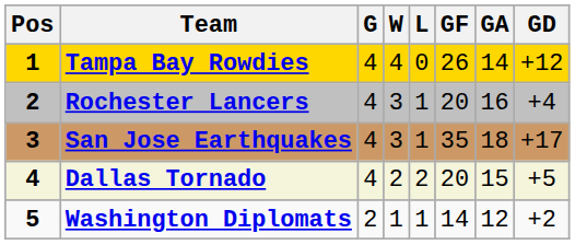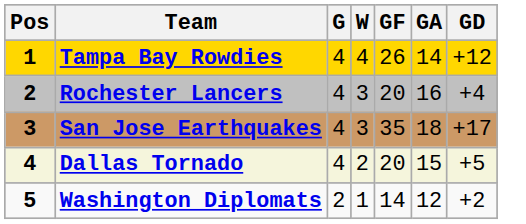 <table class="wikitable sortable">
 <tr>
 <th>Pos</th>
 <th>Team</th>
 <th>G</th>
 <th>W</th>
-<th>L</th>
 <th>GF</th>
 <th>GA</th>
 <th>GD</th>
 </tr>
 <tr style="background:gold;">
 <td align=center><strong>1</strong></td>
 <td><strong><a href='#'>Tampa Bay Rowdies</a></strong></td>
 <td align=center>4</td>
 <td align=center>4</td>
-<td align=center>0</td>
 <td align=center>26</td>
 <td align=center>14</td>
 <td align=center>+12</td>
 </tr>
 <tr style="background:silver;">
 <td align=center><strong>2</strong></td>
 <td><strong><a href='#'>Rochester Lancers</a></strong></td>
 <td align=center>4</td>
 <td align=center>3</td>
-<td align=center>1</td>
 <td align=center>20</td>
 <td align=center>16</td>
 <td align=center>+4</td>
 </tr>
 <tr style="background:#c96;">
 <td align=center><strong>3</strong></td>
 <td><strong><a href='#'>San Jose Earthquakes</a></strong></td>
 <td align=center>4</td>
 <td align=center>3</td>
-<td align=center>1</td>
 <td align=center>35</td>
 <td align=center>18</td>
 <td align=center>+17</td>
 </tr>
 <tr style="background:beige;">
 <td align=center><strong>4</strong></td>
 <td><strong><a href='#'>Dallas Tornado</a></strong></td>
 <td align=center>4</td>
-<td align=center>2</td>
 <td align=center>2</td>
 <td align=center>20</td>
 <td align=center>15</td>
 <td align=center>+5</td>
 </tr>
 <tr>
 <td align=center><strong>5</strong></td>
 <td><strong><a href='#'>Washington Diplomats</a></strong></td>
 <td align=center>2</td>
 <td align=center>1</td>
-<td align=center>1</td>
 <td align=center>14</td>
 <td align=center>12</td>
 <td align=center>+2</td>
 </tr>
 </table>
